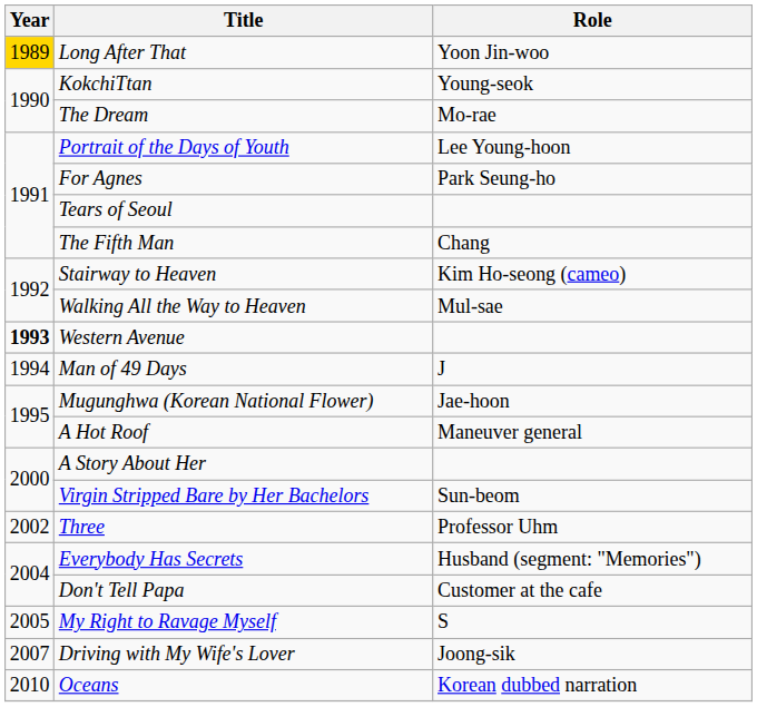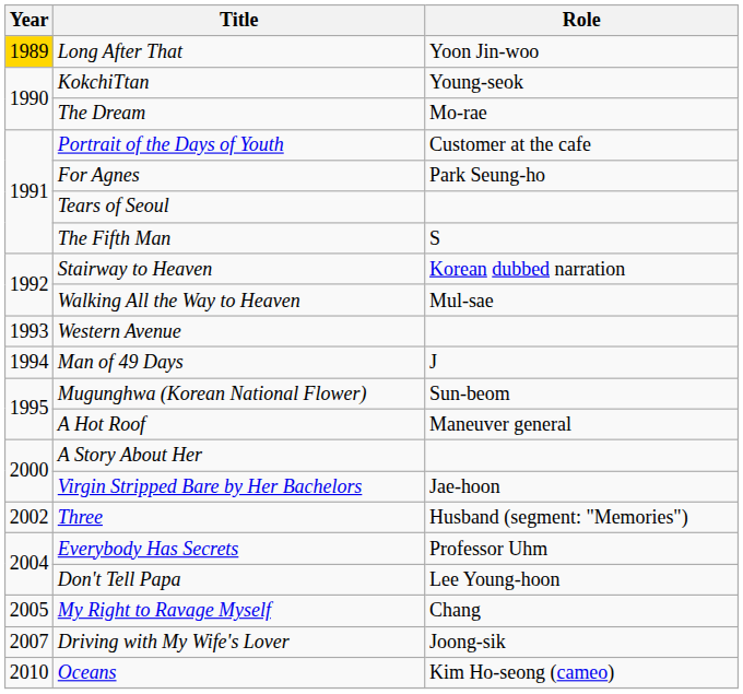 <table class="wikitable" style="width:600px">
 <tr>
 <th width=10>Year</th>
 <th>Title</th>
 <th>Role</th>
 </tr>
 <tr>
 <td style="background: gold;">1989</td>
 <td><em>Long After That</em> </td>
 <td>Yoon Jin-woo</td>
 </tr>
 <tr>
 <td rowspan=2>1990</td>
 <td><em>KokchiTtan</em></td>
 <td>Young-seok</td>
 </tr>
 <tr>
 <td><em>The Dream</em></td>
 <td>Mo-rae</td>
 </tr>
 <tr>
 <td rowspan=4>1991</td>
 <td><em><a href='#'>Portrait of the Days of Youth</a></em></td>
-<td>Lee Young-hoon</td>
+<td>Customer at the cafe</td>
 </tr>
 <tr>
 <td><em>For Agnes</em></td>
 <td>Park Seung-ho</td>
 </tr>
 <tr>
 <td><em>Tears of Seoul</em></td>
 <td></td>
 </tr>
 <tr>
 <td><em>The Fifth Man</em></td>
-<td>Chang</td>
+<td>S</td>
 </tr>
 <tr>
 <td rowspan=2>1992</td>
 <td><em>Stairway to Heaven</em></td>
-<td>Kim Ho-seong (<a href='#'>cameo</a>)</td>
+<td><a href='#'>Korean</a> <a href='#'>dubbed</a> narration</td>
 </tr>
 <tr>
 <td><em>Walking All the Way to Heaven</em></td>
 <td>Mul-sae</td>
 </tr>
 <tr>
-<td><strong>1993</strong></td>
+<td>1993</td>
 <td><em>Western Avenue</em></td>
 <td></td>
 </tr>
 <tr>
 <td>1994</td>
 <td><em>Man of 49 Days</em></td>
 <td>J</td>
 </tr>
 <tr>
 <td rowspan=2>1995</td>
 <td><em>Mugunghwa (Korean National Flower)</em></td>
-<td>Jae-hoon</td>
+<td>Sun-beom</td>
 </tr>
 <tr>
 <td><em>A Hot Roof</em></td>
 <td>Maneuver general</td>
 </tr>
 <tr>
 <td rowspan=2>2000</td>
 <td><em>A Story About Her</em></td>
 <td></td>
 </tr>
 <tr>
 <td><em><a href='#'>Virgin Stripped Bare by Her Bachelors</a></em></td>
-<td>Sun-beom</td>
+<td>Jae-hoon</td>
 </tr>
 <tr>
 <td>2002</td>
 <td><em><a href='#'>Three</a></em></td>
-<td>Professor Uhm</td>
+<td>Husband (segment: "Memories")</td>
 </tr>
 <tr>
 <td rowspan=2>2004</td>
 <td><em><a href='#'>Everybody Has Secrets</a></em></td>
-<td>Husband (segment: "Memories")</td>
+<td>Professor Uhm</td>
 </tr>
 <tr>
 <td><em>Don't Tell Papa</em></td>
-<td>Customer at the cafe</td>
+<td>Lee Young-hoon</td>
 </tr>
 <tr>
 <td>2005</td>
 <td><em><a href='#'>My Right to Ravage Myself</a></em></td>
-<td>S</td>
+<td>Chang</td>
 </tr>
 <tr>
 <td>2007</td>
 <td><em>Driving with My Wife's Lover</em></td>
 <td>Joong-sik</td>
 </tr>
 <tr>
 <td>2010</td>
 <td><em><a href='#'>Oceans</a></em></td>
-<td><a href='#'>Korean</a> <a href='#'>dubbed</a> narration</td>
+<td>Kim Ho-seong (<a href='#'>cameo</a>)</td>
 </tr>
 <tr>
 </tr>
 </table>
